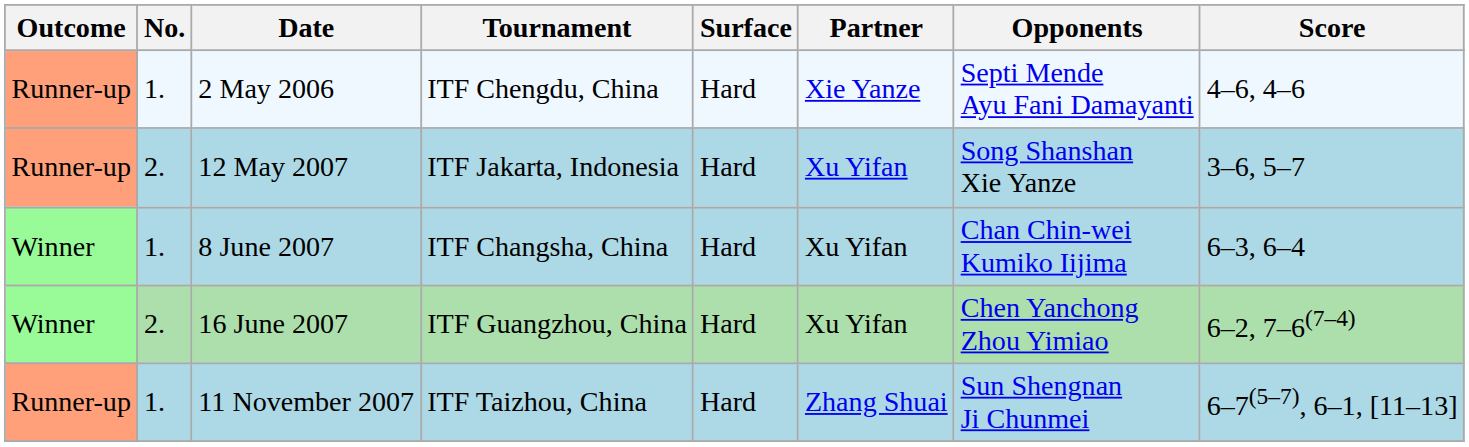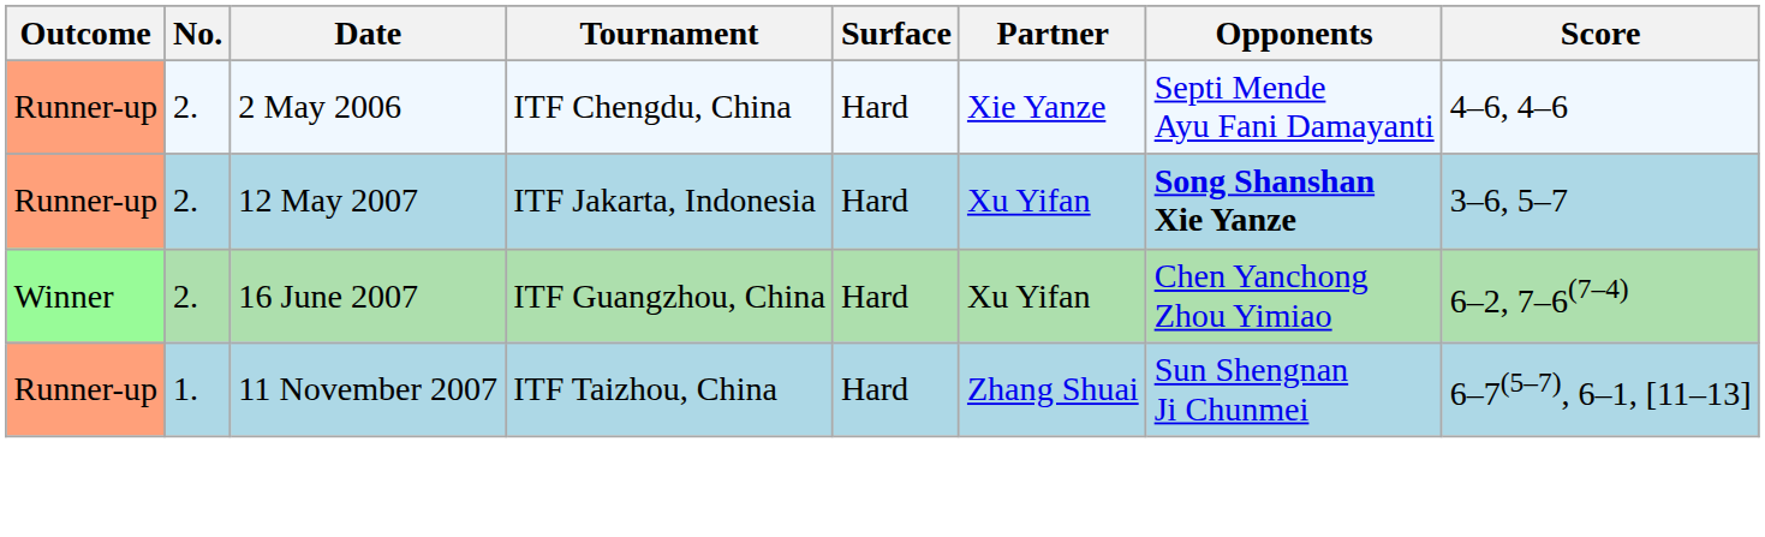 <table class="sortable wikitable" style=font-size:97%>
 <tr>
 <th>Outcome</th>
 <th>No.</th>
 <th>Date</th>
 <th>Tournament</th>
 <th>Surface</th>
 <th>Partner</th>
 <th>Opponents</th>
 <th>Score</th>
 </tr>
 <tr style="background:#f0f8ff;">
 <td style="background:#ffa07a;">Runner-up</td>
-<td>1.</td>
+<td>2.</td>
 <td>2 May 2006</td>
 <td>ITF Chengdu, China</td>
 <td>Hard</td>
 <td> <a href='#'>Xie Yanze</a></td>
 <td> <a href='#'>Septi Mende</a> <br>  <a href='#'>Ayu Fani Damayanti</a></td>
 <td>4–6, 4–6</td>
 </tr>
 <tr style="background:lightblue;">
 <td style="background:#ffa07a;">Runner-up</td>
 <td>2.</td>
 <td>12 May 2007</td>
 <td>ITF Jakarta, Indonesia</td>
 <td>Hard</td>
 <td> <a href='#'>Xu Yifan</a></td>
-<td> <a href='#'>Song Shanshan</a> <br>  Xie Yanze</td>
+<td><strong> <a href='#'>Song Shanshan</a> <br>  Xie Yanze</strong></td>
 <td>3–6, 5–7</td>
-</tr>
-<tr style="background:lightblue;">
-<td style="background:#98fb98;">Winner</td>
-<td>1.</td>
-<td>8 June 2007</td>
-<td>ITF Changsha, China</td>
-<td>Hard</td>
-<td> Xu Yifan</td>
-<td> <a href='#'>Chan Chin-wei</a> <br>  <a href='#'>Kumiko Iijima</a></td>
-<td>6–3, 6–4</td>
 </tr>
 <tr style="background:#addfad;">
 <td style="background:#98fb98;">Winner</td>
 <td>2.</td>
 <td>16 June 2007</td>
 <td>ITF Guangzhou, China</td>
 <td>Hard</td>
 <td> Xu Yifan</td>
 <td> <a href='#'>Chen Yanchong</a> <br>  <a href='#'>Zhou Yimiao</a></td>
 <td>6–2, 7–6<sup>(7–4)</sup></td>
 </tr>
 <tr bgcolor=lightblue>
 <td style="background:#ffa07a;">Runner-up</td>
 <td>1.</td>
 <td>11 November 2007</td>
 <td>ITF Taizhou, China</td>
 <td>Hard</td>
 <td> <a href='#'>Zhang Shuai</a></td>
 <td> <a href='#'>Sun Shengnan</a> <br>  <a href='#'>Ji Chunmei</a></td>
 <td>6–7<sup>(5–7)</sup>, 6–1, [11–13]</td>
 </tr>
 </table>
